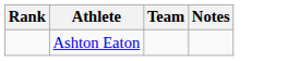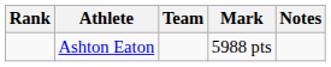 <table class="wikitable sortable">
 <tr>
 <th>Rank</th>
 <th>Athlete</th>
 <th>Team</th>
+<th>Mark</th>
 <th>Notes</th>
 </tr>
 <tr>
 <td align=center></td>
 <td><a href='#'>Ashton Eaton</a></td>
 <td></td>
+<td>5988 pts</td>
 <td></td>
 </tr>
 </table>
